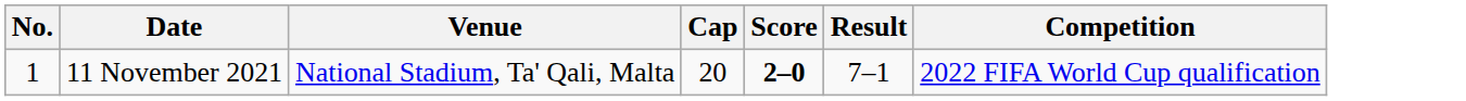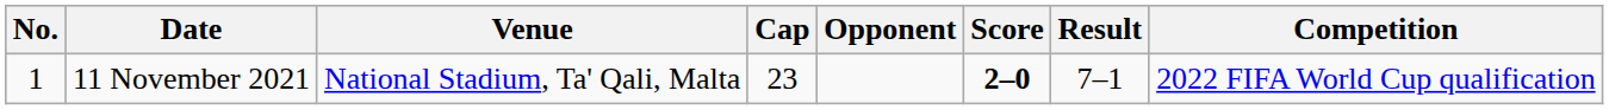 <table class="wikitable">
 <tr>
 <th scope="col">No.</th>
 <th scope="col">Date</th>
 <th scope="col">Venue</th>
 <th scope="col">Cap</th>
+<th scope="col">Opponent</th>
 <th scope="col">Score</th>
 <th scope="col">Result</th>
 <th scope="col">Competition</th>
 </tr>
 <tr>
 <td align="center">1</td>
 <td>11 November 2021</td>
 <td><a href='#'>National Stadium</a>, Ta' Qali, Malta</td>
-<td align="center">20</td>
+<td align="center">23</td>
+<td></td>
 <td align="center"><strong>2–0</strong></td>
 <td align="center">7–1</td>
 <td><a href='#'>2022 FIFA World Cup qualification</a></td>
 </tr>
 </table>
